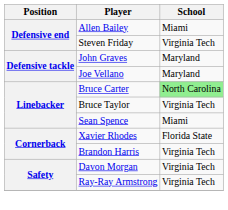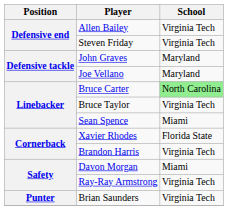 <table class="wikitable">
 <tr>
 <th>Position</th>
 <th>Player</th>
 <th>School</th>
 </tr>
 <tr>
 <th rowspan="2"><a href='#'>Defensive end</a></th>
 <td><a href='#'>Allen Bailey</a></td>
-<td>Miami</td>
+<td>Virginia Tech</td>
 </tr>
 <tr>
 <td>Steven Friday</td>
 <td>Virginia Tech</td>
 </tr>
 <tr>
 <th rowspan="2"><a href='#'>Defensive tackle</a></th>
 <td><a href='#'>John Graves</a></td>
 <td>Maryland</td>
 </tr>
 <tr>
 <td><a href='#'>Joe Vellano</a></td>
 <td>Maryland</td>
 </tr>
 <tr>
 <th rowspan="3"><a href='#'>Linebacker</a></th>
 <td><a href='#'>Bruce Carter</a></td>
 <td style="background: lightgreen;">North Carolina</td>
 </tr>
 <tr>
 <td>Bruce Taylor</td>
 <td>Virginia Tech</td>
 </tr>
 <tr>
 <td><a href='#'>Sean Spence</a></td>
 <td>Miami</td>
 </tr>
 <tr>
 <th rowspan="2"><a href='#'>Cornerback</a></th>
 <td><a href='#'>Xavier Rhodes</a></td>
 <td>Florida State</td>
 </tr>
 <tr>
 <td><a href='#'>Brandon Harris</a></td>
 <td>Virginia Tech</td>
 </tr>
 <tr>
 <th rowspan="2"><a href='#'>Safety</a></th>
 <td><a href='#'>Davon Morgan</a></td>
-<td>Virginia Tech</td>
+<td>Miami</td>
 </tr>
 <tr>
 <td><a href='#'>Ray-Ray Armstrong</a></td>
 <td>Virginia Tech</td>
 </tr>
 <tr>
+<th rowspan="1"><a href='#'>Punter</a></th>
+<td>Brian Saunders</td>
+<td>Virginia Tech</td>
+</tr>
+<tr>
 </tr>
 </table>
